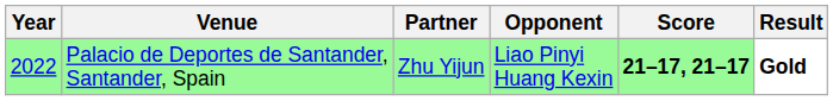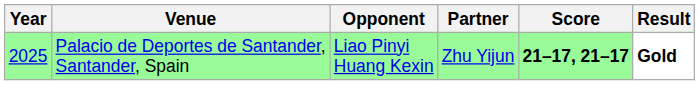 <table class="sortable wikitable" style="font-size: 90%;">
 <tr>
 <th>Year</th>
 <th>Venue</th>
+<th>Opponent</th>
 <th>Partner</th>
-<th>Opponent</th>
 <th>Score</th>
 <th>Result</th>
 </tr>
 <tr style="background:#98FB98">
-<td align="center"><a href='#'>2022</a></td>
+<td align="center"><a href='#'>2025</a></td>
 <td align="left"><a href='#'>Palacio de Deportes de Santander</a>,<br><a href='#'>Santander</a>, Spain</td>
+<td align="left"> <a href='#'>Liao Pinyi</a><br> <a href='#'>Huang Kexin</a></td>
 <td align="left"> <a href='#'>Zhu Yijun</a></td>
-<td align="left"> <a href='#'>Liao Pinyi</a><br> <a href='#'>Huang Kexin</a></td>
 <td align="left"><strong>21–17, 21–17</strong></td>
 <td style="text-align:left; background:white"> <strong>Gold</strong></td>
 </tr>
 </table>
